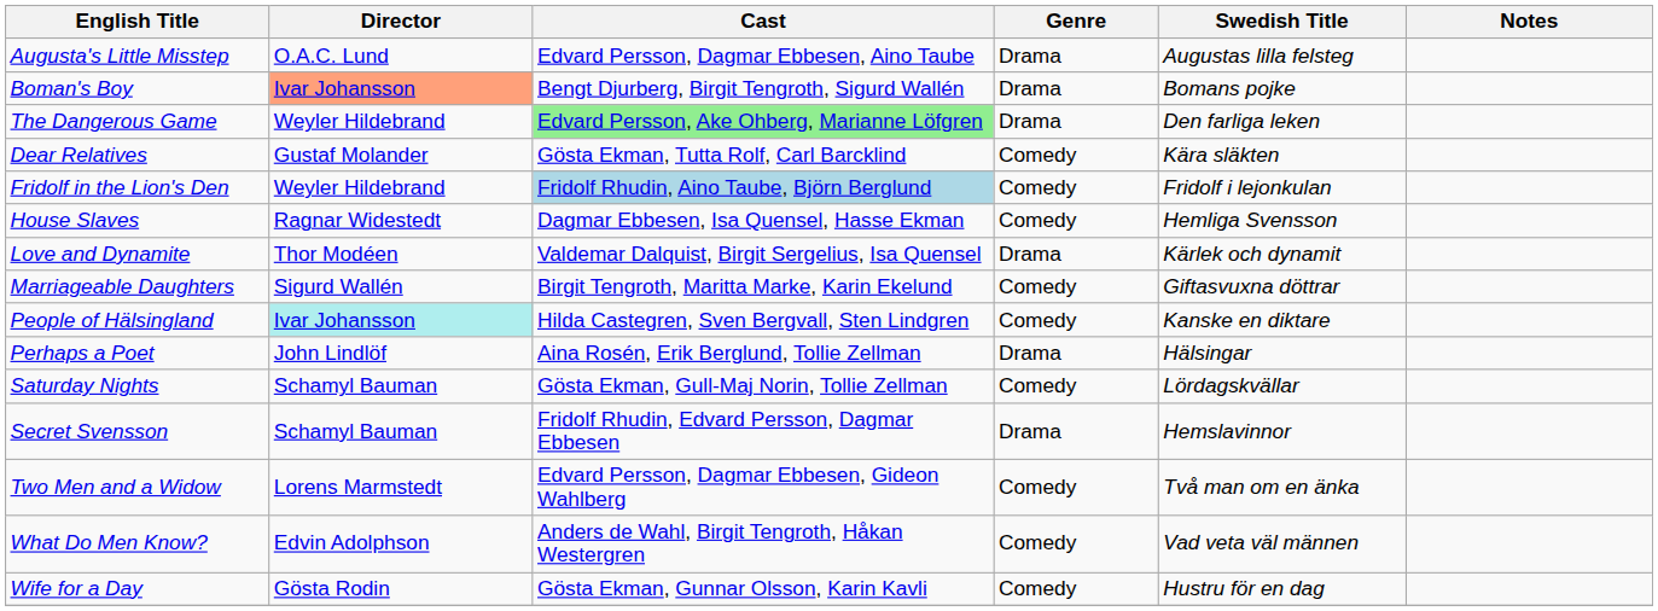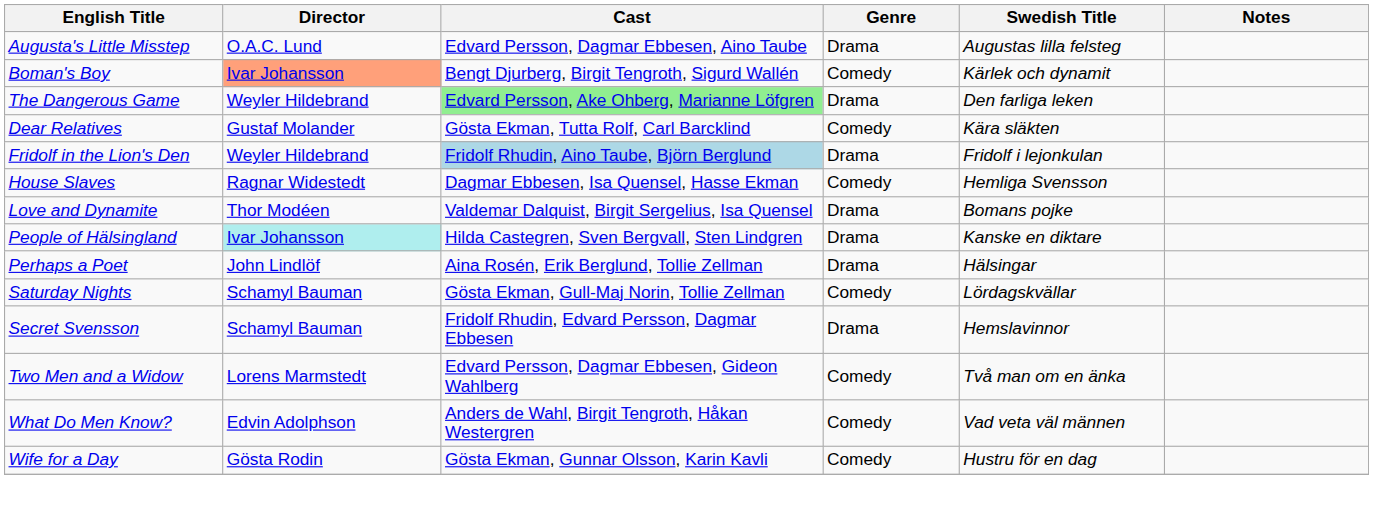 <table class="wikitable" style="width:100%;">
 <tr>
 <th style="width:16%;">English Title</th>
 <th style="width:16%;">Director</th>
 <th style="width:28%;">Cast</th>
 <th style="width:10%;">Genre</th>
 <th style="width:15%;">Swedish Title</th>
 <th style="width:15%;">Notes</th>
 </tr>
 <tr>
 <td><em><a href='#'>Augusta's Little Misstep</a></em></td>
 <td><a href='#'>O.A.C. Lund</a></td>
 <td><a href='#'>Edvard Persson</a>, <a href='#'>Dagmar Ebbesen</a>, <a href='#'>Aino Taube</a></td>
 <td>Drama</td>
 <td><em>Augustas lilla felsteg</em></td>
 <td></td>
 </tr>
 <tr>
 <td><em><a href='#'>Boman's Boy</a></em></td>
 <td style="background: lightsalmon;"><a href='#'>Ivar Johansson</a></td>
 <td><a href='#'>Bengt Djurberg</a>, <a href='#'>Birgit Tengroth</a>, <a href='#'>Sigurd Wallén</a></td>
-<td>Drama</td>
-<td><em>Bomans pojke</em></td>
+<td>Comedy</td>
+<td><em>Kärlek och dynamit</em></td>
 <td></td>
 </tr>
 <tr>
 <td><em><a href='#'>The Dangerous Game</a></em></td>
 <td><a href='#'>Weyler Hildebrand</a></td>
 <td style="background: lightgreen;"><a href='#'>Edvard Persson</a>, <a href='#'>Ake Ohberg</a>, <a href='#'>Marianne Löfgren</a></td>
 <td>Drama</td>
 <td><em>Den farliga leken</em></td>
 <td></td>
 </tr>
 <tr>
 <td><em><a href='#'>Dear Relatives</a></em></td>
 <td><a href='#'>Gustaf Molander</a></td>
 <td><a href='#'>Gösta Ekman</a>, <a href='#'>Tutta Rolf</a>, <a href='#'>Carl Barcklind</a></td>
 <td>Comedy</td>
 <td><em>Kära släkten</em></td>
 <td></td>
 </tr>
 <tr>
 <td><em><a href='#'>Fridolf in the Lion's Den</a></em></td>
 <td><a href='#'>Weyler Hildebrand</a></td>
 <td style="background: lightblue;"><a href='#'>Fridolf Rhudin</a>, <a href='#'>Aino Taube</a>, <a href='#'>Björn Berglund</a></td>
-<td>Comedy</td>
+<td>Drama</td>
 <td><em>Fridolf i lejonkulan</em></td>
 <td></td>
 </tr>
 <tr>
 <td><em><a href='#'>House Slaves</a></em></td>
 <td><a href='#'>Ragnar Widestedt</a></td>
 <td><a href='#'>Dagmar Ebbesen</a>, <a href='#'>Isa Quensel</a>, <a href='#'>Hasse Ekman</a></td>
 <td>Comedy</td>
 <td><em>Hemliga Svensson</em></td>
 <td></td>
 </tr>
 <tr>
 <td><em><a href='#'>Love and Dynamite</a></em></td>
 <td><a href='#'>Thor Modéen</a></td>
 <td><a href='#'>Valdemar Dalquist</a>, <a href='#'>Birgit Sergelius</a>, <a href='#'>Isa Quensel</a></td>
 <td>Drama</td>
-<td><em>Kärlek och dynamit</em></td>
-<td></td>
-</tr>
-<tr>
-<td><em><a href='#'>Marriageable Daughters</a></em></td>
-<td><a href='#'>Sigurd Wallén</a></td>
-<td><a href='#'>Birgit Tengroth</a>, <a href='#'>Maritta Marke</a>, <a href='#'>Karin Ekelund</a></td>
-<td>Comedy</td>
-<td><em>Giftasvuxna döttrar</em></td>
+<td><em>Bomans pojke</em></td>
 <td></td>
 </tr>
 <tr>
 <td><em><a href='#'>People of Hälsingland</a></em></td>
 <td style="background: paleturquoise;"><a href='#'>Ivar Johansson</a></td>
 <td><a href='#'>Hilda Castegren</a>, <a href='#'>Sven Bergvall</a>, <a href='#'>Sten Lindgren</a></td>
-<td>Comedy</td>
+<td>Drama</td>
 <td><em>Kanske en diktare</em></td>
 <td></td>
 </tr>
 <tr>
 <td><em><a href='#'>Perhaps a Poet</a></em></td>
 <td><a href='#'>John Lindlöf</a></td>
 <td><a href='#'>Aina Rosén</a>, <a href='#'>Erik Berglund</a>, <a href='#'>Tollie Zellman</a></td>
 <td>Drama</td>
 <td><em>Hälsingar</em></td>
 <td></td>
 </tr>
 <tr>
 <td><em><a href='#'>Saturday Nights</a></em></td>
 <td><a href='#'>Schamyl Bauman</a></td>
 <td><a href='#'>Gösta Ekman</a>, <a href='#'>Gull-Maj Norin</a>, <a href='#'>Tollie Zellman</a></td>
 <td>Comedy</td>
 <td><em>Lördagskvällar</em></td>
 <td></td>
 </tr>
 <tr>
 <td><em><a href='#'>Secret Svensson</a></em></td>
 <td><a href='#'>Schamyl Bauman</a></td>
 <td><a href='#'>Fridolf Rhudin</a>, <a href='#'>Edvard Persson</a>, <a href='#'>Dagmar Ebbesen</a></td>
 <td>Drama</td>
 <td><em>Hemslavinnor</em></td>
 <td></td>
 </tr>
 <tr>
 <td><em><a href='#'>Two Men and a Widow</a></em></td>
 <td><a href='#'>Lorens Marmstedt</a></td>
 <td><a href='#'>Edvard Persson</a>, <a href='#'>Dagmar Ebbesen</a>, <a href='#'>Gideon Wahlberg</a></td>
 <td>Comedy</td>
 <td><em>Två man om en änka</em></td>
 <td></td>
 </tr>
 <tr>
 <td><em><a href='#'>What Do Men Know?</a></em></td>
 <td><a href='#'>Edvin Adolphson</a></td>
 <td><a href='#'>Anders de Wahl</a>, <a href='#'>Birgit Tengroth</a>, <a href='#'>Håkan Westergren</a></td>
 <td>Comedy</td>
 <td><em>Vad veta väl männen</em></td>
 <td></td>
 </tr>
 <tr>
 <td><em><a href='#'>Wife for a Day</a></em></td>
 <td><a href='#'>Gösta Rodin</a></td>
 <td><a href='#'>Gösta Ekman</a>, <a href='#'>Gunnar Olsson</a>, <a href='#'>Karin Kavli</a></td>
 <td>Comedy</td>
 <td><em>Hustru för en dag</em></td>
 <td></td>
 </tr>
 <tr>
 </tr>
 </table>
